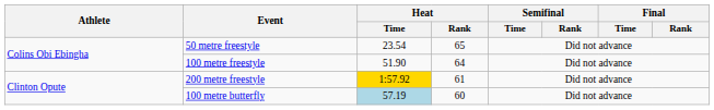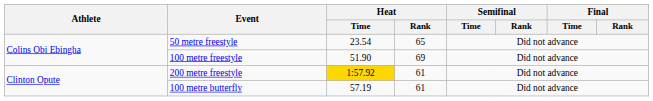 <table class="wikitable" style="text-align:center; font-size:90%; width:50%;">
 <tr>
 <th rowspan="2">Athlete</th>
 <th rowspan="2">Event</th>
 <th colspan="2">Heat</th>
 <th colspan="2">Semifinal</th>
 <th colspan="2">Final</th>
 </tr>
 <tr style="font-size:95%">
 <th>Time</th>
 <th>Rank</th>
 <th>Time</th>
 <th>Rank</th>
 <th>Time</th>
 <th>Rank</th>
 </tr>
 <tr>
 <td align=left rowspan=2><a href='#'>Colins Obi Ebingha</a></td>
 <td align=left><a href='#'>50 metre freestyle</a></td>
 <td>23.54</td>
 <td>65</td>
 <td colspan=4>Did not advance</td>
 </tr>
 <tr>
 <td align=left><a href='#'>100 metre freestyle</a></td>
 <td>51.90</td>
-<td>64</td>
+<td>69</td>
 <td colspan=4>Did not advance</td>
 </tr>
 <tr>
 <td align=left rowspan=2><a href='#'>Clinton Opute</a></td>
 <td align=left><a href='#'>200 metre freestyle</a></td>
 <td style="background: gold;">1:57.92</td>
 <td>61</td>
 <td colspan=4>Did not advance</td>
 </tr>
 <tr>
 <td align=left><a href='#'>100 metre butterfly</a></td>
-<td style="background: lightblue;">57.19</td>
-<td>60</td>
+<td>57.19</td>
+<td>61</td>
 <td colspan=4>Did not advance</td>
 </tr>
 </table>
